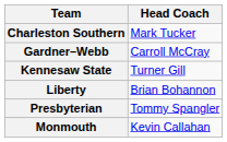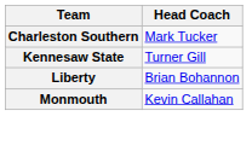 <table class="wikitable">
 <tr>
 <th>Team</th>
 <th>Head Coach</th>
 </tr>
 <tr>
 <th style=>Charleston Southern</th>
 <td><a href='#'>Mark Tucker</a></td>
 </tr>
 <tr>
-<th style=>Gardner–Webb</th>
-<td><a href='#'>Carroll McCray</a></td>
-</tr>
-<tr>
 <th style=>Kennesaw State</th>
 <td><a href='#'>Turner Gill</a></td>
 </tr>
 <tr>
 <th style=>Liberty</th>
 <td><a href='#'>Brian Bohannon</a></td>
 </tr>
 <tr>
-<th style=>Presbyterian</th>
-<td><a href='#'>Tommy Spangler</a></td>
-</tr>
-<tr>
 <th style=>Monmouth</th>
 <td><a href='#'>Kevin Callahan</a></td>
 </tr>
 </table>
